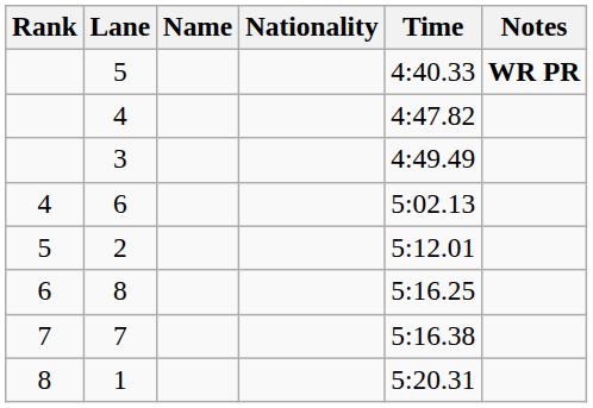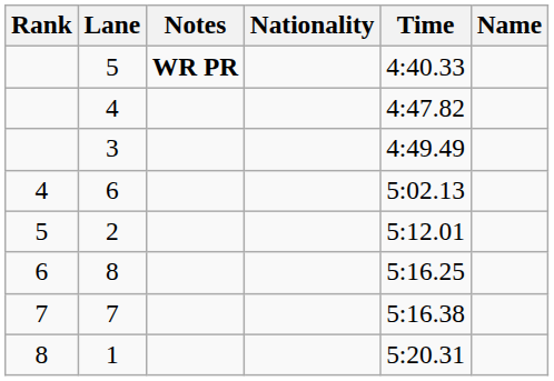 <table class="wikitable sortable" style="text-align:center">
 <tr>
 <th>Rank</th>
 <th>Lane</th>
-<th>Name</th>
+<th>Notes</th>
 <th>Nationality</th>
 <th>Time</th>
-<th>Notes</th>
+<th>Name</th>
 </tr>
 <tr>
 <td></td>
 <td>5</td>
-<td align=left></td>
+<td><strong>WR</strong> <strong>PR</strong></td>
 <td align=left></td>
 <td>4:40.33</td>
-<td><strong>WR</strong> <strong>PR</strong></td>
+<td align=left></td>
 </tr>
 <tr>
 <td></td>
 <td>4</td>
-<td align=left></td>
+<td></td>
 <td align=left></td>
 <td>4:47.82</td>
-<td></td>
+<td align=left></td>
 </tr>
 <tr>
 <td></td>
 <td>3</td>
-<td align=left></td>
+<td></td>
 <td align=left></td>
 <td>4:49.49</td>
-<td></td>
+<td align=left></td>
 </tr>
 <tr>
 <td>4</td>
 <td>6</td>
-<td align=left></td>
+<td></td>
 <td align=left></td>
 <td>5:02.13</td>
-<td></td>
+<td align=left></td>
 </tr>
 <tr>
 <td>5</td>
 <td>2</td>
-<td align=left></td>
+<td></td>
 <td align=left></td>
 <td>5:12.01</td>
-<td></td>
+<td align=left></td>
 </tr>
 <tr>
 <td>6</td>
 <td>8</td>
-<td align=left></td>
+<td></td>
 <td align=left></td>
 <td>5:16.25</td>
-<td></td>
+<td align=left></td>
 </tr>
 <tr>
 <td>7</td>
 <td>7</td>
-<td align=left></td>
+<td></td>
 <td align=left></td>
 <td>5:16.38</td>
-<td></td>
+<td align=left></td>
 </tr>
 <tr>
 <td>8</td>
 <td>1</td>
-<td align=left></td>
+<td></td>
 <td align=left></td>
 <td>5:20.31</td>
-<td></td>
+<td align=left></td>
 </tr>
 </table>
